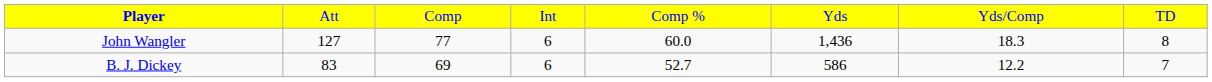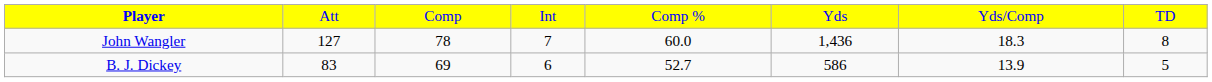 <table class="wikitable" style="width:80%;">
 <tr style="text-align:center; background:yellow; color:blue;">
 <td><strong>Player</strong></td>
 <td>Att</td>
 <td>Comp</td>
 <td>Int</td>
 <td>Comp %</td>
 <td>Yds</td>
 <td>Yds/Comp</td>
 <td>TD</td>
 </tr>
 <tr style="text-align:center;" bgcolor="">
 <td><a href='#'>John Wangler</a></td>
 <td>127</td>
-<td>77</td>
-<td>6</td>
+<td>78</td>
+<td>7</td>
 <td>60.0</td>
 <td>1,436</td>
 <td>18.3</td>
 <td>8</td>
 </tr>
 <tr style="text-align:center;" bgcolor="">
 <td><a href='#'>B. J. Dickey</a></td>
 <td>83</td>
 <td>69</td>
 <td>6</td>
 <td>52.7</td>
 <td>586</td>
-<td>12.2</td>
-<td>7</td>
+<td>13.9</td>
+<td>5</td>
 </tr>
 </table>
